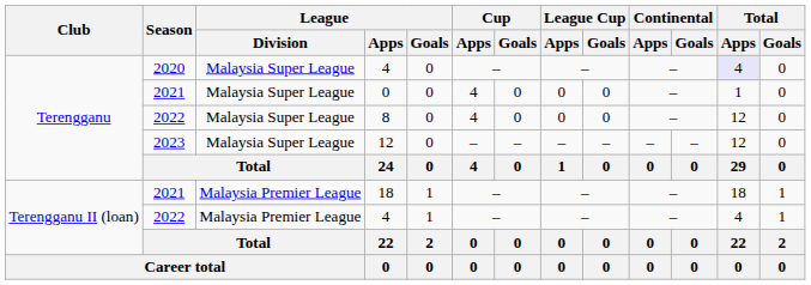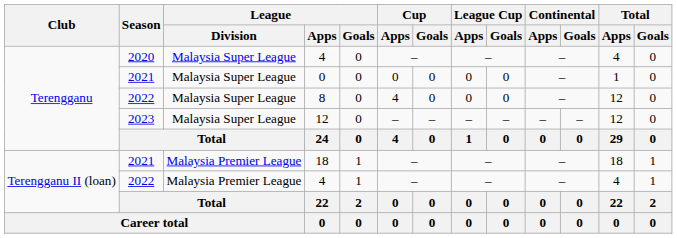 <table class="wikitable" style="text-align: center;">
 <tr>
 <th rowspan="2">Club</th>
 <th rowspan="2">Season</th>
 <th colspan="3">League</th>
 <th colspan="2">Cup</th>
 <th colspan="2">League Cup</th>
 <th colspan="2">Continental</th>
 <th colspan="2">Total</th>
 </tr>
 <tr>
 <th>Division</th>
 <th>Apps</th>
 <th>Goals</th>
 <th>Apps</th>
 <th>Goals</th>
 <th>Apps</th>
 <th>Goals</th>
 <th>Apps</th>
 <th>Goals</th>
 <th>Apps</th>
 <th>Goals</th>
 </tr>
 <tr>
 <td rowspan="5" valign="center"><a href='#'>Terengganu</a></td>
 <td><a href='#'>2020</a></td>
 <td><a href='#'>Malaysia Super League</a></td>
 <td>4</td>
 <td>0</td>
 <td colspan=2>–</td>
 <td colspan=2>–</td>
 <td colspan=2>–</td>
-<td style="background: lavender;">4</td>
+<td>4</td>
 <td>0</td>
 </tr>
 <tr>
 <td><a href='#'>2021</a></td>
 <td>Malaysia Super League</td>
 <td>0</td>
 <td>0</td>
-<td>4</td>
+<td>0</td>
 <td>0</td>
 <td>0</td>
 <td>0</td>
 <td colspan=2>–</td>
 <td>1</td>
 <td>0</td>
 </tr>
 <tr>
 <td><a href='#'>2022</a></td>
 <td>Malaysia Super League</td>
 <td>8</td>
 <td>0</td>
 <td>4</td>
 <td>0</td>
 <td>0</td>
 <td>0</td>
 <td colspan=2>–</td>
 <td>12</td>
 <td>0</td>
 </tr>
 <tr>
 <td><a href='#'>2023</a></td>
 <td>Malaysia Super League</td>
 <td>12</td>
 <td>0</td>
 <td>–</td>
 <td>–</td>
 <td>–</td>
 <td>–</td>
 <td>–</td>
 <td>–</td>
 <td>12</td>
 <td>0</td>
 </tr>
 <tr>
 <th colspan=2>Total</th>
 <th>24</th>
 <th>0</th>
 <th>4</th>
 <th>0</th>
 <th>1</th>
 <th>0</th>
 <th>0</th>
 <th>0</th>
 <th>29</th>
 <th>0</th>
 </tr>
 <tr>
 <td rowspan="3" valign="center"><a href='#'>Terengganu II</a> (loan)</td>
 <td><a href='#'>2021</a></td>
 <td><a href='#'>Malaysia Premier League</a></td>
 <td>18</td>
 <td>1</td>
 <td colspan=2>–</td>
 <td colspan=2>–</td>
 <td colspan=2>–</td>
 <td>18</td>
 <td>1</td>
 </tr>
 <tr>
 <td><a href='#'>2022</a></td>
 <td>Malaysia Premier League</td>
 <td>4</td>
 <td>1</td>
 <td colspan=2>–</td>
 <td colspan=2>–</td>
 <td colspan=2>–</td>
 <td>4</td>
 <td>1</td>
 </tr>
 <tr>
 <th colspan=2>Total</th>
 <th>22</th>
 <th>2</th>
 <th>0</th>
 <th>0</th>
 <th>0</th>
 <th>0</th>
 <th>0</th>
 <th>0</th>
 <th>22</th>
 <th>2</th>
 </tr>
 <tr>
 <th colspan=3>Career total</th>
 <th>0</th>
 <th>0</th>
 <th>0</th>
 <th>0</th>
 <th>0</th>
 <th>0</th>
 <th>0</th>
 <th>0</th>
 <th>0</th>
 <th>0</th>
 </tr>
 </table>
